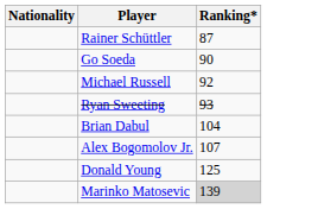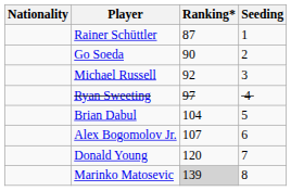 <table class="wikitable" border="1">
 <tr>
 <th>Nationality</th>
 <th>Player</th>
 <th>Ranking*</th>
+<th>Seeding</th>
 </tr>
 <tr>
 <td></td>
 <td><a href='#'>Rainer Schüttler</a></td>
 <td>87</td>
+<td>1</td>
 </tr>
 <tr>
 <td></td>
 <td><a href='#'>Go Soeda</a></td>
 <td>90</td>
+<td>2</td>
 </tr>
 <tr>
 <td></td>
 <td><a href='#'>Michael Russell</a></td>
 <td>92</td>
+<td>3</td>
 </tr>
 <tr>
 <td><s></s></td>
 <td><s><a href='#'>Ryan Sweeting</a></s></td>
-<td><s>93</s></td>
+<td><s>97</s></td>
+<td><s> 4 </s></td>
 </tr>
 <tr>
 <td></td>
 <td><a href='#'>Brian Dabul</a></td>
 <td>104</td>
+<td>5</td>
 </tr>
 <tr>
 <td></td>
 <td><a href='#'>Alex Bogomolov Jr.</a></td>
 <td>107</td>
+<td>6</td>
 </tr>
 <tr>
 <td></td>
 <td><a href='#'>Donald Young</a></td>
-<td>125</td>
+<td>120</td>
+<td>7</td>
 </tr>
 <tr>
 <td></td>
 <td><a href='#'>Marinko Matosevic</a></td>
 <td style="background: lightgrey;">139</td>
+<td>8</td>
 </tr>
 </table>
